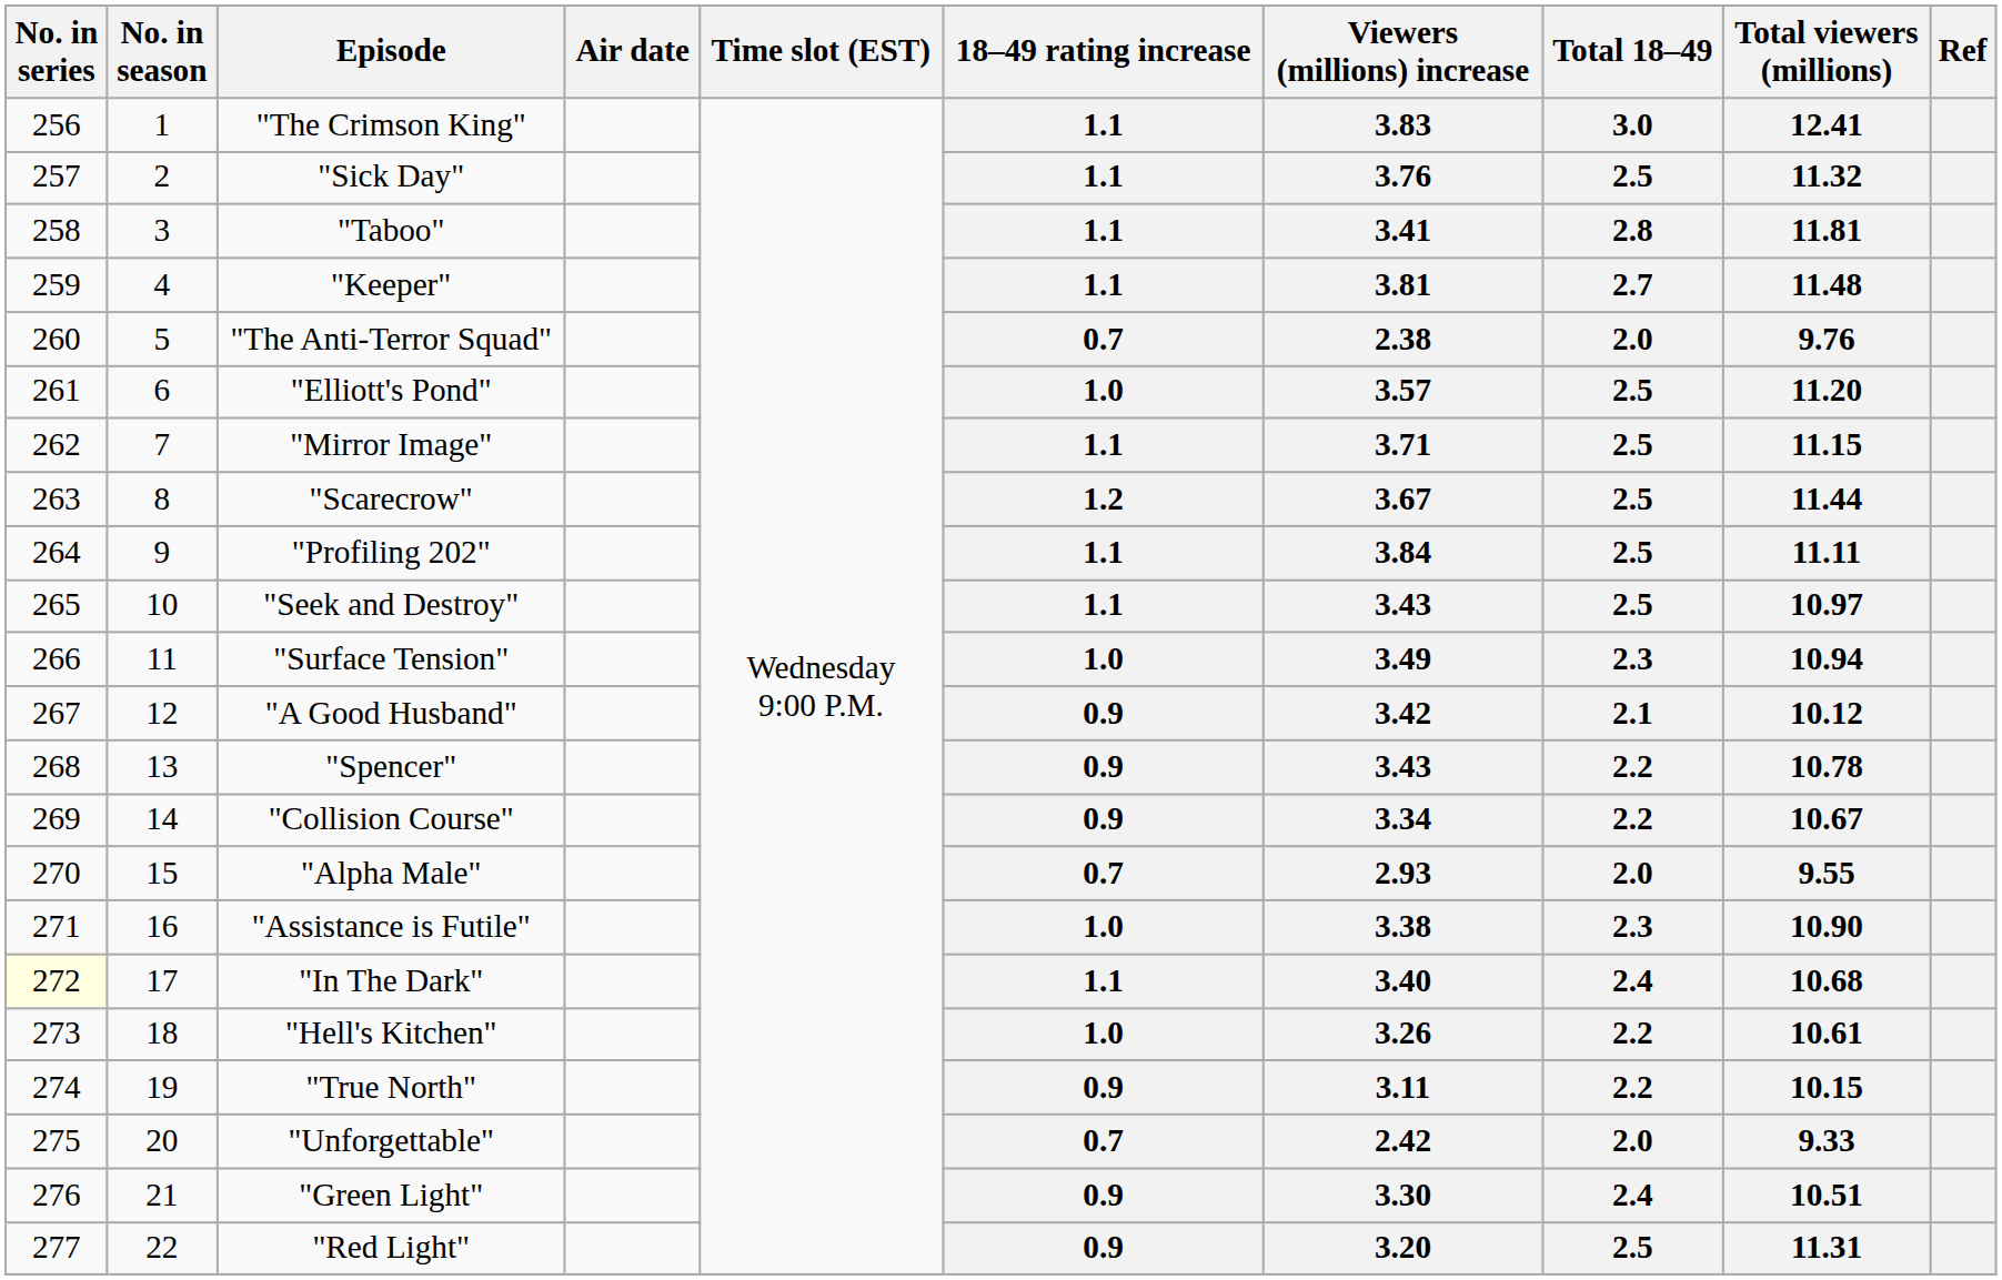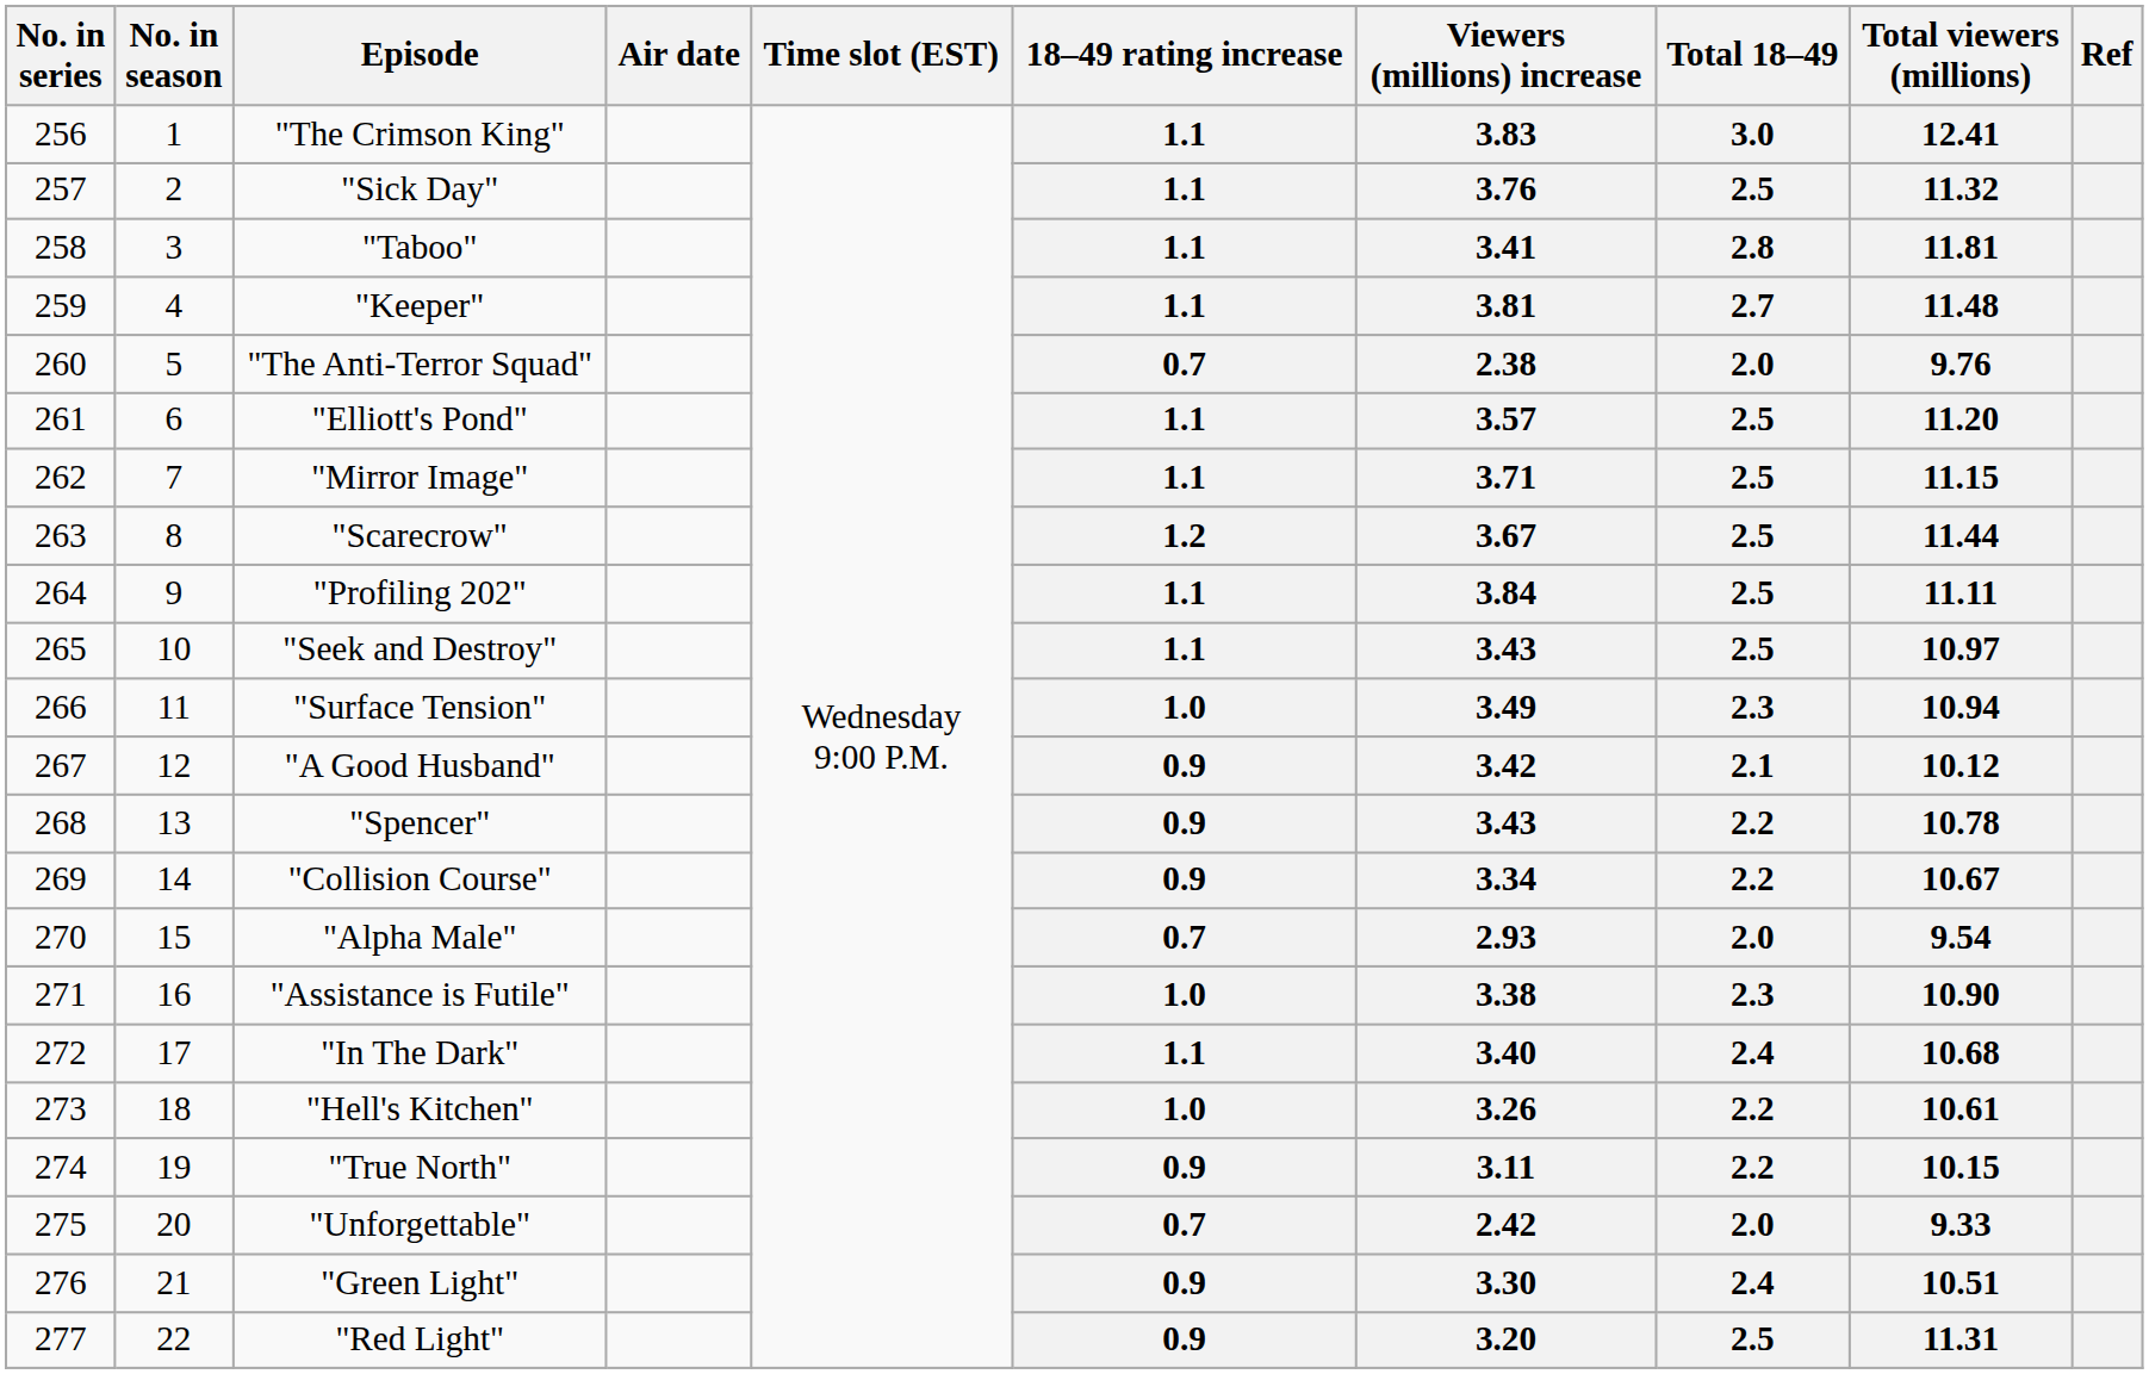 <table class="wikitable" style="font-size:90%; text-align:center; width: 100%; margin-left: auto; margin-right: auto;">
 <tr>
 <th>No. in<br>series</th>
 <th>No. in<br>season</th>
 <th>Episode</th>
 <th>Air date</th>
 <th>Time slot (EST)</th>
 <th>18–49 rating increase</th>
 <th>Viewers<br>(millions) increase</th>
 <th>Total 18–49</th>
 <th>Total viewers<br>(millions)</th>
 <th>Ref</th>
 </tr>
 <tr>
 <td style="text-align:center">256</td>
 <td style="text-align:center">1</td>
 <td>"The Crimson King"</td>
 <td></td>
 <td style="text-align:center" rowspan=22>Wednesday<br>9:00 P.M.</td>
 <th style="text-align:center">1.1</th>
 <th style="text-align:center">3.83</th>
 <th style="text-align:center">3.0</th>
 <th style="text-align:center">12.41</th>
 <th style="text-align:center"></th>
 </tr>
 <tr>
 <td style="text-align:center">257</td>
 <td style="text-align:center">2</td>
 <td>"Sick Day"</td>
 <td></td>
 <th style="text-align:center">1.1</th>
 <th style="text-align:center">3.76</th>
 <th style="text-align:center">2.5</th>
 <th style="text-align:center">11.32</th>
 <th style="text-align:center"></th>
 </tr>
 <tr>
 <td style="text-align:center">258</td>
 <td style="text-align:center">3</td>
 <td>"Taboo"</td>
 <td></td>
 <th style="text-align:center">1.1</th>
 <th style="text-align:center">3.41</th>
 <th style="text-align:center">2.8</th>
 <th style="text-align:center">11.81</th>
 <th style="text-align:center"></th>
 </tr>
 <tr>
 <td style="text-align:center">259</td>
 <td style="text-align:center">4</td>
 <td>"Keeper"</td>
 <td></td>
 <th style="text-align:center">1.1</th>
 <th style="text-align:center">3.81</th>
 <th style="text-align:center">2.7</th>
 <th style="text-align:center">11.48</th>
 <th style="text-align:center"></th>
 </tr>
 <tr>
 <td style="text-align:center">260</td>
 <td style="text-align:center">5</td>
 <td>"The Anti-Terror Squad"</td>
 <td></td>
 <th style="text-align:center">0.7</th>
 <th style="text-align:center">2.38</th>
 <th style="text-align:center">2.0</th>
 <th style="text-align:center">9.76</th>
 <th style="text-align:center"></th>
 </tr>
 <tr>
 <td style="text-align:center">261</td>
 <td style="text-align:center">6</td>
 <td>"Elliott's Pond"</td>
 <td></td>
-<th style="text-align:center">1.0</th>
+<th style="text-align:center">1.1</th>
 <th style="text-align:center">3.57</th>
 <th style="text-align:center">2.5</th>
 <th style="text-align:center">11.20</th>
 <th style="text-align:center"></th>
 </tr>
 <tr>
 <td style="text-align:center">262</td>
 <td style="text-align:center">7</td>
 <td>"Mirror Image"</td>
 <td></td>
 <th style="text-align:center">1.1</th>
 <th style="text-align:center">3.71</th>
 <th style="text-align:center">2.5</th>
 <th style="text-align:center">11.15</th>
 <th style="text-align:center"></th>
 </tr>
 <tr>
 <td style="text-align:center">263</td>
 <td style="text-align:center">8</td>
 <td>"Scarecrow"</td>
 <td></td>
 <th style="text-align:center">1.2</th>
 <th style="text-align:center">3.67</th>
 <th style="text-align:center">2.5</th>
 <th style="text-align:center">11.44</th>
 <th style="text-align:center"></th>
 </tr>
 <tr>
 <td style="text-align:center">264</td>
 <td style="text-align:center">9</td>
 <td>"Profiling 202"</td>
 <td></td>
 <th style="text-align:center">1.1</th>
 <th style="text-align:center">3.84</th>
 <th style="text-align:center">2.5</th>
 <th style="text-align:center">11.11</th>
 <th style="text-align:center"></th>
 </tr>
 <tr>
 <td style="text-align:center">265</td>
 <td style="text-align:center">10</td>
 <td>"Seek and Destroy"</td>
 <td></td>
 <th style="text-align:center">1.1</th>
 <th style="text-align:center">3.43</th>
 <th style="text-align:center">2.5</th>
 <th style="text-align:center">10.97</th>
 <th style="text-align:center"></th>
 </tr>
 <tr>
 <td style="text-align:center">266</td>
 <td style="text-align:center">11</td>
 <td>"Surface Tension"</td>
 <td></td>
 <th style="text-align:center">1.0</th>
 <th style="text-align:center">3.49</th>
 <th style="text-align:center">2.3</th>
 <th style="text-align:center">10.94</th>
 <th style="text-align:center"></th>
 </tr>
 <tr>
 <td style="text-align:center">267</td>
 <td style="text-align:center">12</td>
 <td>"A Good Husband"</td>
 <td></td>
 <th style="text-align:center">0.9</th>
 <th style="text-align:center">3.42</th>
 <th style="text-align:center">2.1</th>
 <th style="text-align:center">10.12</th>
 <th style="text-align:center"></th>
 </tr>
 <tr>
 <td style="text-align:center">268</td>
 <td style="text-align:center">13</td>
 <td>"Spencer"</td>
 <td></td>
 <th style="text-align:center">0.9</th>
 <th style="text-align:center">3.43</th>
 <th style="text-align:center">2.2</th>
 <th style="text-align:center">10.78</th>
 <th style="text-align:center"></th>
 </tr>
 <tr>
 <td style="text-align:center">269</td>
 <td style="text-align:center">14</td>
 <td>"Collision Course"</td>
 <td></td>
 <th style="text-align:center">0.9</th>
 <th style="text-align:center">3.34</th>
 <th style="text-align:center">2.2</th>
 <th style="text-align:center">10.67</th>
 <th style="text-align:center"></th>
 </tr>
 <tr>
 <td style="text-align:center">270</td>
 <td style="text-align:center">15</td>
 <td>"Alpha Male"</td>
 <td></td>
 <th style="text-align:center">0.7</th>
 <th style="text-align:center">2.93</th>
 <th style="text-align:center">2.0</th>
-<th style="text-align:center">9.55</th>
+<th style="text-align:center">9.54</th>
 <th style="text-align:center"></th>
 </tr>
 <tr>
 <td style="text-align:center">271</td>
 <td style="text-align:center">16</td>
 <td>"Assistance is Futile"</td>
 <td></td>
 <th style="text-align:center">1.0</th>
 <th style="text-align:center">3.38</th>
 <th style="text-align:center">2.3</th>
 <th style="text-align:center">10.90</th>
 <th style="text-align:center"></th>
 </tr>
 <tr>
-<td style="background: lightyellow; text-align:center">272</td>
+<td style="text-align:center">272</td>
 <td style="text-align:center">17</td>
 <td>"In The Dark"</td>
 <td></td>
 <th style="text-align:center">1.1</th>
 <th style="text-align:center">3.40</th>
 <th style="text-align:center">2.4</th>
 <th style="text-align:center">10.68</th>
 <th style="text-align:center"></th>
 </tr>
 <tr>
 <td style="text-align:center">273</td>
 <td style="text-align:center">18</td>
 <td>"Hell's Kitchen"</td>
 <td></td>
 <th style="text-align:center">1.0</th>
 <th style="text-align:center">3.26</th>
 <th style="text-align:center">2.2</th>
 <th style="text-align:center">10.61</th>
 <th style="text-align:center"></th>
 </tr>
 <tr>
 <td style="text-align:center">274</td>
 <td style="text-align:center">19</td>
 <td>"True North"</td>
 <td></td>
 <th style="text-align:center">0.9</th>
 <th style="text-align:center">3.11</th>
 <th style="text-align:center">2.2</th>
 <th style="text-align:center">10.15</th>
 <th style="text-align:center"></th>
 </tr>
 <tr>
 <td style="text-align:center">275</td>
 <td style="text-align:center">20</td>
 <td>"Unforgettable"</td>
 <td></td>
 <th style="text-align:center">0.7</th>
 <th style="text-align:center">2.42</th>
 <th style="text-align:center">2.0</th>
 <th style="text-align:center">9.33</th>
 <th style="text-align:center"></th>
 </tr>
 <tr>
 <td style="text-align:center">276</td>
 <td style="text-align:center">21</td>
 <td>"Green Light"</td>
 <td></td>
 <th style="text-align:center">0.9</th>
 <th style="text-align:center">3.30</th>
 <th style="text-align:center">2.4</th>
 <th style="text-align:center">10.51</th>
 <th style="text-align:center"></th>
 </tr>
 <tr>
 <td style="text-align:center">277</td>
 <td style="text-align:center">22</td>
 <td>"Red Light"</td>
 <td></td>
 <th style="text-align:center">0.9</th>
 <th style="text-align:center">3.20</th>
 <th style="text-align:center">2.5</th>
 <th style="text-align:center">11.31</th>
 <th style="text-align:center"></th>
 </tr>
 </table>
